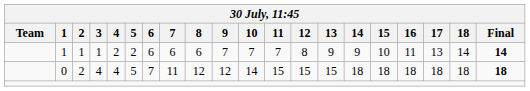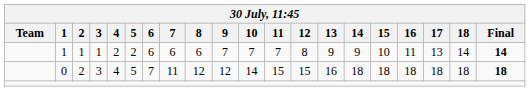 <table class=wikitable style="text-align:center; width: 55%">
 <tr>
 <th colspan=20><em>30 July, 11:45</em></th>
 </tr>
 <tr>
 <th>Team</th>
 <th>1</th>
 <th>2</th>
 <th>3</th>
 <th>4</th>
 <th>5</th>
 <th>6</th>
 <th>7</th>
 <th>8</th>
 <th>9</th>
 <th>10</th>
 <th>11</th>
 <th>12</th>
 <th>13</th>
 <th>14</th>
 <th>15</th>
 <th>16</th>
 <th>17</th>
 <th>18</th>
 <th>Final</th>
 </tr>
 <tr>
 <td align=left></td>
 <td>1</td>
 <td>1</td>
 <td>1</td>
 <td>2</td>
 <td>2</td>
 <td>6</td>
 <td>6</td>
 <td>6</td>
 <td>7</td>
 <td>7</td>
 <td>7</td>
 <td>8</td>
 <td>9</td>
 <td>9</td>
 <td>10</td>
 <td>11</td>
 <td>13</td>
 <td>14</td>
 <td><strong>14</strong></td>
 </tr>
 <tr>
 <td align=left><strong></strong></td>
 <td>0</td>
 <td>2</td>
-<td>4</td>
+<td>3</td>
 <td>4</td>
 <td>5</td>
 <td>7</td>
 <td>11</td>
 <td>12</td>
 <td>12</td>
 <td>14</td>
 <td>15</td>
 <td>15</td>
-<td>15</td>
+<td>16</td>
 <td>18</td>
 <td>18</td>
 <td>18</td>
 <td>18</td>
 <td>18</td>
 <td><strong>18</strong></td>
 </tr>
 <tr>
 <td colspan=20></td>
 </tr>
 </table>
